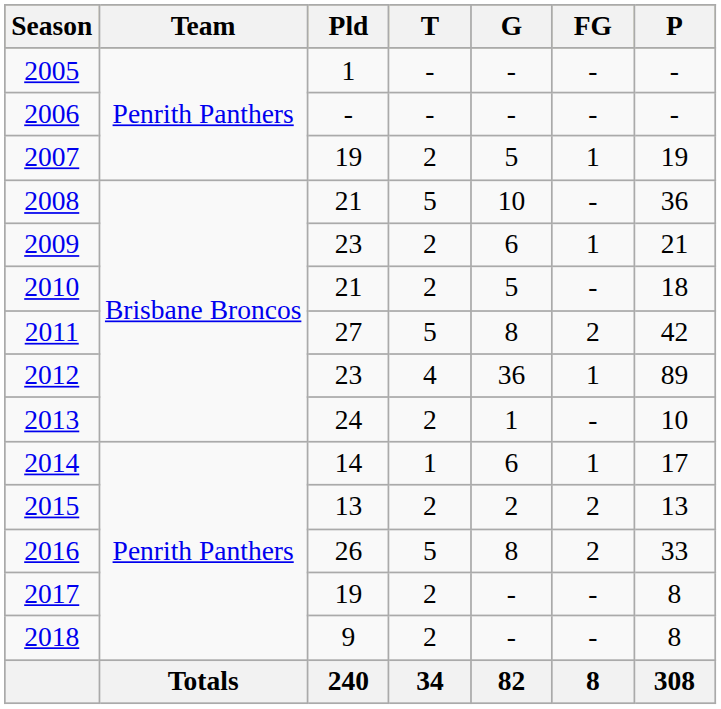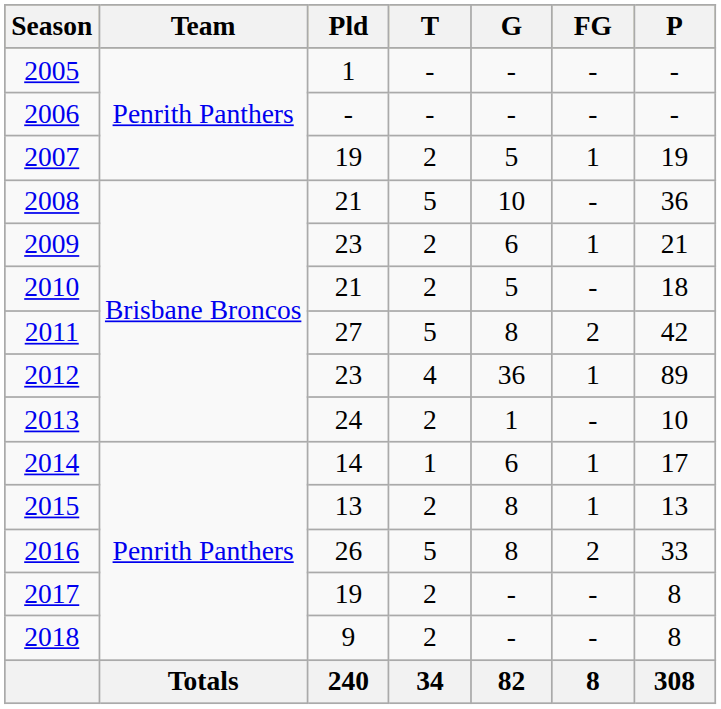 <table class="wikitable" style="border-collapse:collapse;text-align:center">
 <tr bgcolor=#bdb76b>
 <th>Season</th>
 <th>Team</th>
 <th width="40">Pld</th>
 <th width="40">T</th>
 <th width="40">G</th>
 <th width="40">FG</th>
 <th width="40">P</th>
 </tr>
 <tr>
 <td><a href='#'>2005</a></td>
 <td rowspan="3"> <a href='#'>Penrith Panthers</a></td>
 <td>1</td>
 <td>-</td>
 <td>-</td>
 <td>-</td>
 <td>-</td>
 </tr>
 <tr>
 <td><a href='#'>2006</a></td>
 <td>-</td>
 <td>-</td>
 <td>-</td>
 <td>-</td>
 <td>-</td>
 </tr>
 <tr>
 <td><a href='#'>2007</a></td>
 <td>19</td>
 <td>2</td>
 <td>5</td>
 <td>1</td>
 <td>19</td>
 </tr>
 <tr>
 <td><a href='#'>2008</a></td>
 <td rowspan="6"> <a href='#'>Brisbane Broncos</a></td>
 <td>21</td>
 <td>5</td>
 <td>10</td>
 <td>-</td>
 <td>36</td>
 </tr>
 <tr>
 <td><a href='#'>2009</a></td>
 <td>23</td>
 <td>2</td>
 <td>6</td>
 <td>1</td>
 <td>21</td>
 </tr>
 <tr>
 <td><a href='#'>2010</a></td>
 <td>21</td>
 <td>2</td>
 <td>5</td>
 <td>-</td>
 <td>18</td>
 </tr>
 <tr>
 <td><a href='#'>2011</a></td>
 <td>27</td>
 <td>5</td>
 <td>8</td>
 <td>2</td>
 <td>42</td>
 </tr>
 <tr>
 <td><a href='#'>2012</a></td>
 <td>23</td>
 <td>4</td>
 <td>36</td>
 <td>1</td>
 <td>89</td>
 </tr>
 <tr>
 <td><a href='#'>2013</a></td>
 <td>24</td>
 <td>2</td>
 <td>1</td>
 <td>-</td>
 <td>10</td>
 </tr>
 <tr>
 <td><a href='#'>2014</a></td>
 <td rowspan="5"> <a href='#'>Penrith Panthers</a></td>
 <td>14</td>
 <td>1</td>
 <td>6</td>
 <td>1</td>
 <td>17</td>
 </tr>
 <tr>
 <td><a href='#'>2015</a></td>
 <td>13</td>
 <td>2</td>
-<td>2</td>
-<td>2</td>
+<td>8</td>
+<td>1</td>
 <td>13</td>
 </tr>
 <tr>
 <td><a href='#'>2016</a></td>
 <td>26</td>
 <td>5</td>
 <td>8</td>
 <td>2</td>
 <td>33</td>
 </tr>
 <tr>
 <td><a href='#'>2017</a></td>
 <td>19</td>
 <td>2</td>
 <td>-</td>
 <td>-</td>
 <td>8</td>
 </tr>
 <tr>
 <td><a href='#'>2018</a></td>
 <td>9</td>
 <td>2</td>
 <td>-</td>
 <td>-</td>
 <td>8</td>
 </tr>
 <tr>
 <th></th>
 <th>Totals</th>
 <th>240</th>
 <th>34</th>
 <th>82</th>
 <th>8</th>
 <th>308</th>
 </tr>
 </table>
